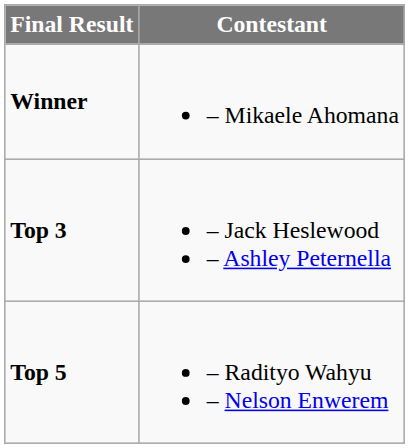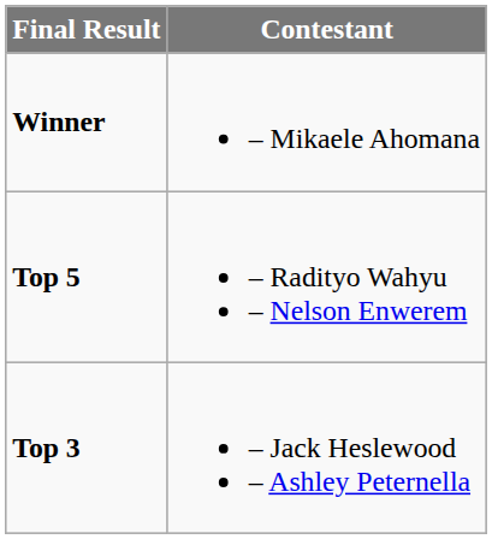 <table class="wikitable"  style="font-size: 95%;">
 <tr>
 <th style="background-color:#787878;color:#FFFFFF;">Final Result</th>
 <th style="background-color:#787878;color:#FFFFFF;">Contestant</th>
 </tr>
 <tr>
 <td><strong>Winner</strong></td>
 <td><br><ul><li><strong></strong> – Mikaele Ahomana</li></ul></td>
 </tr>
 <tr>
+<td><strong>Top 5</strong></td>
+<td><br><ul><li><strong></strong> – Radityo Wahyu</li><li><strong></strong> – <a href='#'>Nelson Enwerem</a></li></ul></td>
+</tr>
+<tr>
 <td><strong>Top 3</strong></td>
 <td><br><ul><li><strong></strong> – Jack Heslewood</li><li><strong></strong> – <a href='#'>Ashley Peternella</a></li></ul></td>
 </tr>
-<tr>
-<td><strong>Top 5</strong></td>
-<td><br><ul><li><strong></strong> – Radityo Wahyu</li><li><strong></strong> – <a href='#'>Nelson Enwerem</a></li></ul></td>
-</tr>
 </table>
